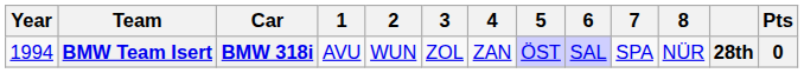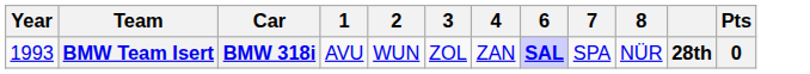 <table class="wikitable" style="text-align:center; font-size:90%">
 <tr>
 <th>Year</th>
 <th>Team</th>
 <th>Car</th>
 <th>1</th>
 <th>2</th>
 <th>3</th>
 <th>4</th>
-<th>5</th>
 <th>6</th>
 <th>7</th>
 <th>8</th>
 <th></th>
 <th>Pts</th>
 </tr>
 <tr>
-<td><a href='#'>1994</a></td>
+<td><a href='#'>1993</a></td>
 <th><a href='#'>BMW Team Isert</a></th>
 <th><a href='#'>BMW 318i</a></th>
 <td><a href='#'>AVU</a></td>
 <td><a href='#'>WUN</a></td>
 <td><a href='#'>ZOL</a></td>
 <td><a href='#'>ZAN</a></td>
-<td style="background:#CFCFFF;"><a href='#'>ÖST</a><br></td>
-<td style="background:#CFCFFF;"><a href='#'>SAL</a><br></td>
+<td style="background:#CFCFFF;"><strong><a href='#'>SAL</a><br></strong></td>
 <td><a href='#'>SPA</a></td>
 <td><a href='#'>NÜR</a></td>
 <th>28th</th>
 <th>0</th>
 </tr>
 </table>
